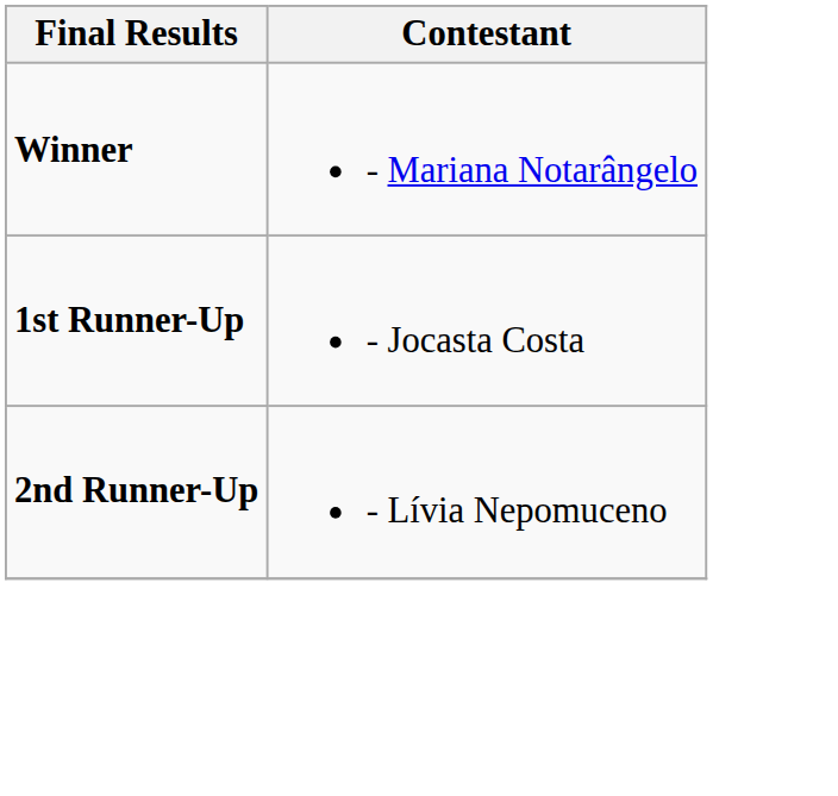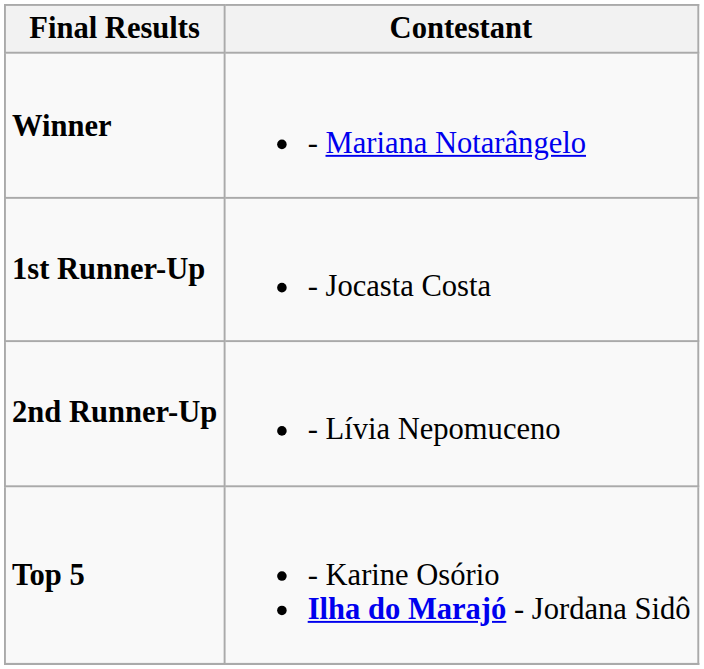 <table class="wikitable">
 <tr>
 <th>Final Results</th>
 <th>Contestant</th>
 </tr>
 <tr>
 <td><strong>Winner</strong></td>
 <td><br><ul><li><strong></strong> - <a href='#'>Mariana Notarângelo</a></li></ul></td>
 </tr>
 <tr>
 <td><strong>1st Runner-Up</strong></td>
 <td><br><ul><li><strong></strong> - Jocasta Costa</li></ul></td>
 </tr>
 <tr>
 <td><strong>2nd Runner-Up</strong></td>
 <td><br><ul><li><strong></strong> - Lívia Nepomuceno</li></ul></td>
 </tr>
 <tr>
+<td><strong>Top 5</strong></td>
+<td><br><ul><li><strong></strong> - Karine Osório</li><li><strong> <a href='#'>Ilha do Marajó</a></strong> - Jordana Sidô</li></ul></td>
+</tr>
+<tr>
 </tr>
 </table>
